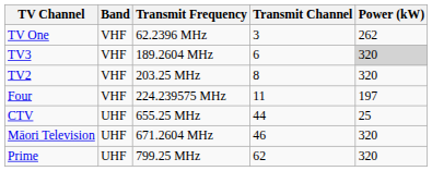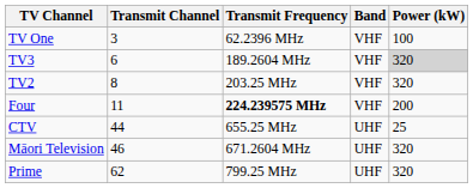 <table class="wikitable">
 <tr>
 <th>TV Channel</th>
+<th>Transmit Channel</th>
+<th>Transmit Frequency</th>
 <th>Band</th>
-<th>Transmit Frequency</th>
-<th>Transmit Channel</th>
 <th>Power (kW)</th>
 </tr>
 <tr>
 <td><a href='#'>TV One</a></td>
+<td>3</td>
+<td>62.2396 MHz</td>
 <td>VHF</td>
-<td>62.2396 MHz</td>
-<td>3</td>
-<td>262</td>
+<td>100</td>
 </tr>
 <tr>
 <td><a href='#'>TV3</a></td>
+<td>6</td>
+<td>189.2604 MHz</td>
 <td>VHF</td>
-<td>189.2604 MHz</td>
-<td>6</td>
 <td style="background: lightgrey;">320</td>
 </tr>
 <tr>
 <td><a href='#'>TV2</a></td>
+<td>8</td>
+<td>203.25 MHz</td>
 <td>VHF</td>
-<td>203.25 MHz</td>
-<td>8</td>
 <td>320</td>
 </tr>
 <tr>
 <td><a href='#'>Four</a></td>
+<td>11</td>
+<td><strong>224.239575 MHz</strong></td>
 <td>VHF</td>
-<td>224.239575 MHz</td>
-<td>11</td>
-<td>197</td>
+<td>200</td>
 </tr>
 <tr>
 <td><a href='#'>CTV</a></td>
+<td>44</td>
+<td>655.25 MHz</td>
 <td>UHF</td>
-<td>655.25 MHz</td>
-<td>44</td>
 <td>25</td>
 </tr>
 <tr>
 <td><a href='#'>Māori Television</a></td>
+<td>46</td>
+<td>671.2604 MHz</td>
 <td>UHF</td>
-<td>671.2604 MHz</td>
-<td>46</td>
 <td>320</td>
 </tr>
 <tr>
 <td><a href='#'>Prime</a></td>
+<td>62</td>
+<td>799.25 MHz</td>
 <td>UHF</td>
-<td>799.25 MHz</td>
-<td>62</td>
 <td>320</td>
 </tr>
 </table>
